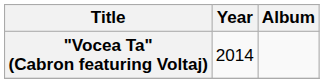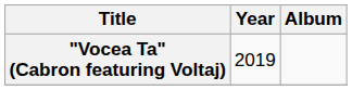 <table class="wikitable plainrowheaders" style="text-align:center;">
 <tr>
 <th scope="col">Title</th>
 <th scope="col">Year</th>
 <th scope="col">Album</th>
 </tr>
 <tr>
 <th scope="row">"Vocea Ta"<br><span>(Cabron featuring <strong>Voltaj</strong>)</span></th>
-<td>2014</td>
+<td>2019</td>
 <td></td>
 </tr>
 <tr>
 </tr>
 </table>
